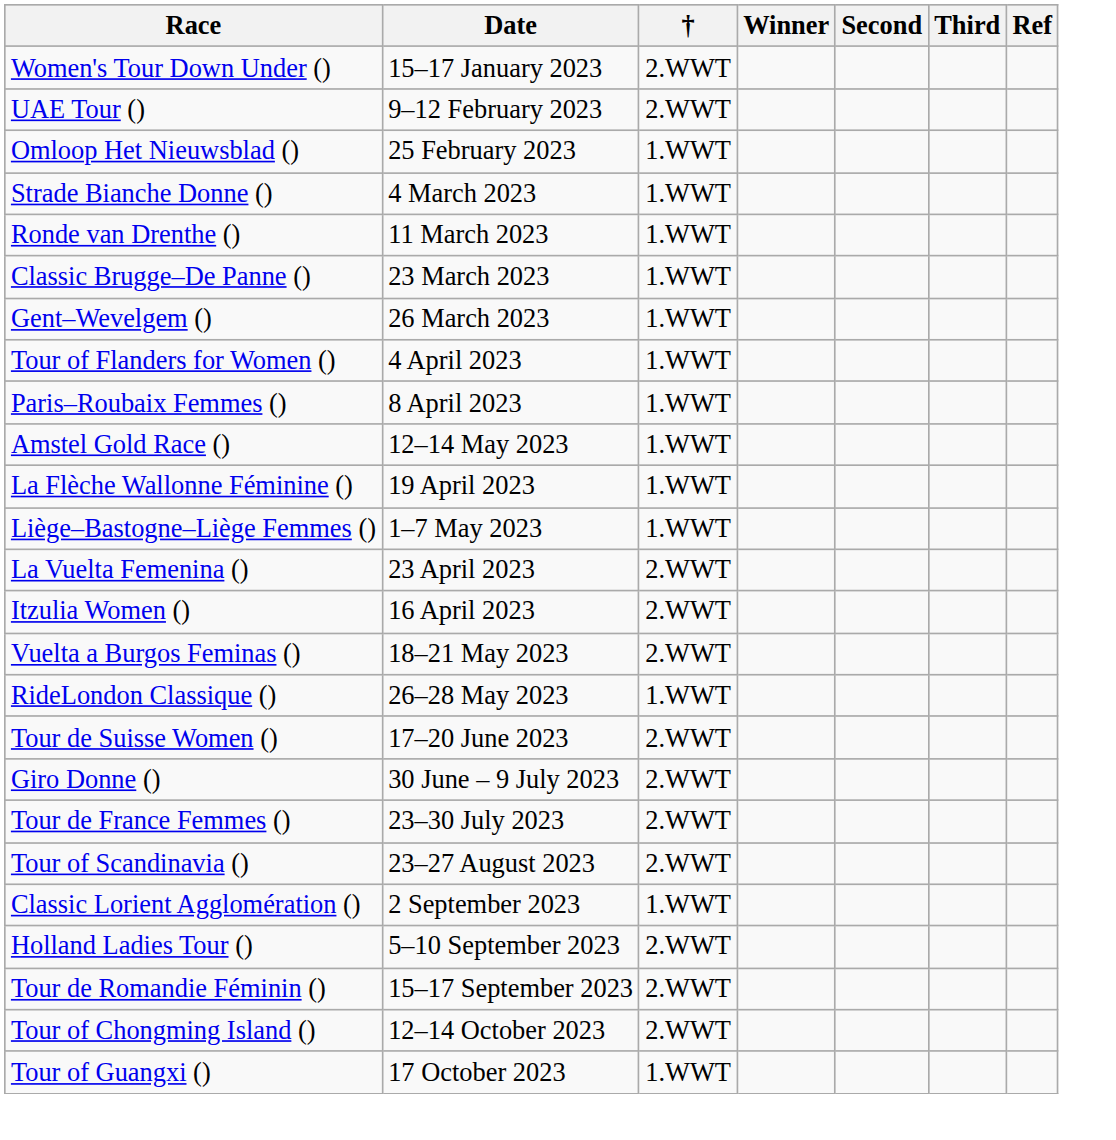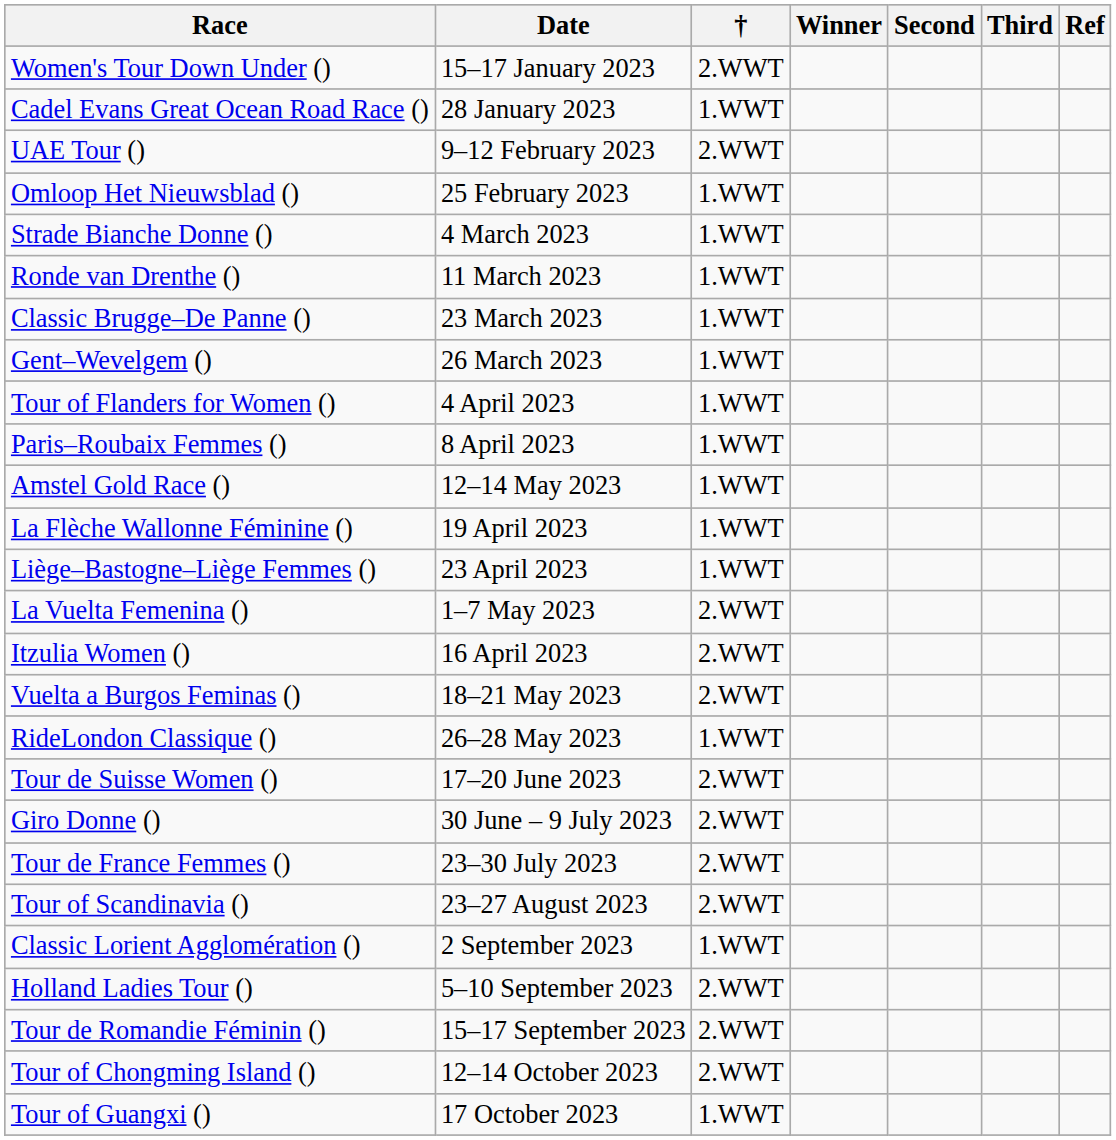 <table class="wikitable sortable">
 <tr>
 <th>Race</th>
 <th>Date</th>
 <th> †</th>
 <th>Winner</th>
 <th>Second</th>
 <th>Third</th>
 <th>Ref</th>
 </tr>
 <tr>
 <td> <a href='#'>Women's Tour Down Under</a> ()</td>
 <td>15–17 January 2023</td>
 <td>2.WWT</td>
+<td></td>
+<td></td>
+<td></td>
+<td align=center></td>
+</tr>
+<tr>
+<td> <a href='#'>Cadel Evans Great Ocean Road Race</a> ()</td>
+<td>28 January 2023</td>
+<td>1.WWT</td>
 <td></td>
 <td></td>
 <td></td>
 <td align=center></td>
 </tr>
 <tr>
 <td> <a href='#'>UAE Tour</a> ()</td>
 <td>9–12 February 2023</td>
 <td>2.WWT</td>
 <td></td>
 <td></td>
 <td></td>
 <td align=center></td>
 </tr>
 <tr>
 <td> <a href='#'>Omloop Het Nieuwsblad</a> ()</td>
 <td>25 February 2023</td>
 <td>1.WWT</td>
 <td></td>
 <td></td>
 <td></td>
 <td align=center></td>
 </tr>
 <tr>
 <td> <a href='#'>Strade Bianche Donne</a> ()</td>
 <td>4 March 2023</td>
 <td>1.WWT</td>
 <td></td>
 <td></td>
 <td></td>
 <td align=center></td>
 </tr>
 <tr>
 <td> <a href='#'>Ronde van Drenthe</a> ()</td>
 <td>11 March 2023</td>
 <td>1.WWT</td>
 <td></td>
 <td></td>
 <td></td>
 <td align=center></td>
 </tr>
 <tr>
 <td> <a href='#'>Classic Brugge–De Panne</a> ()</td>
 <td>23 March 2023</td>
 <td>1.WWT</td>
 <td></td>
 <td></td>
 <td></td>
 <td align=center></td>
 </tr>
 <tr>
 <td> <a href='#'>Gent–Wevelgem</a> ()</td>
 <td>26 March 2023</td>
 <td>1.WWT</td>
 <td></td>
 <td></td>
 <td></td>
 <td align=center></td>
 </tr>
 <tr>
 <td> <a href='#'>Tour of Flanders for Women</a> ()</td>
 <td>4 April 2023</td>
 <td>1.WWT</td>
 <td></td>
 <td></td>
 <td></td>
 <td align=center></td>
 </tr>
 <tr>
 <td> <a href='#'>Paris–Roubaix Femmes</a> ()</td>
 <td>8 April 2023</td>
 <td>1.WWT</td>
 <td></td>
 <td></td>
 <td></td>
 <td align=center></td>
 </tr>
 <tr>
 <td> <a href='#'>Amstel Gold Race</a> ()</td>
 <td>12–14 May 2023</td>
 <td>1.WWT</td>
 <td></td>
 <td></td>
 <td></td>
 <td align=center></td>
 </tr>
 <tr>
 <td> <a href='#'>La Flèche Wallonne Féminine</a> ()</td>
 <td>19 April 2023</td>
 <td>1.WWT</td>
 <td></td>
 <td></td>
 <td></td>
 <td align=center></td>
 </tr>
 <tr>
 <td> <a href='#'>Liège–Bastogne–Liège Femmes</a> ()</td>
-<td>1–7 May 2023</td>
+<td>23 April 2023</td>
 <td>1.WWT</td>
 <td></td>
 <td></td>
 <td></td>
 <td align=center></td>
 </tr>
 <tr>
 <td> <a href='#'>La Vuelta Femenina</a> ()</td>
-<td>23 April 2023</td>
+<td>1–7 May 2023</td>
 <td>2.WWT</td>
 <td></td>
 <td></td>
 <td></td>
 <td align=center></td>
 </tr>
 <tr>
 <td> <a href='#'>Itzulia Women</a> ()</td>
 <td>16 April 2023</td>
 <td>2.WWT</td>
 <td></td>
 <td></td>
 <td></td>
 <td align=center></td>
 </tr>
 <tr>
 <td> <a href='#'>Vuelta a Burgos Feminas</a> ()</td>
 <td>18–21 May 2023</td>
 <td>2.WWT</td>
 <td></td>
 <td></td>
 <td></td>
 <td align=center></td>
 </tr>
 <tr>
 <td> <a href='#'>RideLondon Classique</a> ()</td>
 <td>26–28 May 2023</td>
 <td>1.WWT</td>
 <td></td>
 <td></td>
 <td></td>
 <td align=center></td>
 </tr>
 <tr>
 <td> <a href='#'>Tour de Suisse Women</a> ()</td>
 <td>17–20 June 2023</td>
 <td>2.WWT</td>
 <td></td>
 <td></td>
 <td></td>
 <td align=center></td>
 </tr>
 <tr>
 <td> <a href='#'>Giro Donne</a> ()</td>
 <td>30 June – 9 July 2023</td>
 <td>2.WWT</td>
 <td></td>
 <td></td>
 <td></td>
 <td align=center></td>
 </tr>
 <tr>
 <td> <a href='#'>Tour de France Femmes</a> ()</td>
 <td>23–30 July 2023</td>
 <td>2.WWT</td>
 <td></td>
 <td></td>
 <td></td>
 <td align=center></td>
 </tr>
 <tr>
 <td> <a href='#'>Tour of Scandinavia</a> ()</td>
 <td>23–27 August 2023</td>
 <td>2.WWT</td>
 <td></td>
 <td></td>
 <td></td>
 <td align=center></td>
 </tr>
 <tr>
 <td> <a href='#'>Classic Lorient Agglomération</a> ()</td>
 <td>2 September 2023</td>
 <td>1.WWT</td>
 <td></td>
 <td></td>
 <td></td>
 <td align=center></td>
 </tr>
 <tr>
 <td> <a href='#'>Holland Ladies Tour</a> ()</td>
 <td>5–10 September 2023</td>
 <td>2.WWT</td>
 <td></td>
 <td></td>
 <td></td>
 <td align=center></td>
 </tr>
 <tr>
 <td> <a href='#'>Tour de Romandie Féminin</a> ()</td>
 <td>15–17 September 2023</td>
 <td>2.WWT</td>
 <td></td>
 <td></td>
 <td></td>
 <td align=center></td>
 </tr>
 <tr>
 <td> <a href='#'>Tour of Chongming Island</a> ()</td>
 <td>12–14 October 2023</td>
 <td>2.WWT</td>
 <td></td>
 <td></td>
 <td></td>
 <td align=center></td>
 </tr>
 <tr>
 <td> <a href='#'>Tour of Guangxi</a> ()</td>
 <td>17 October 2023</td>
 <td>1.WWT</td>
 <td></td>
 <td></td>
 <td></td>
 <td align=center></td>
 </tr>
 </table>
